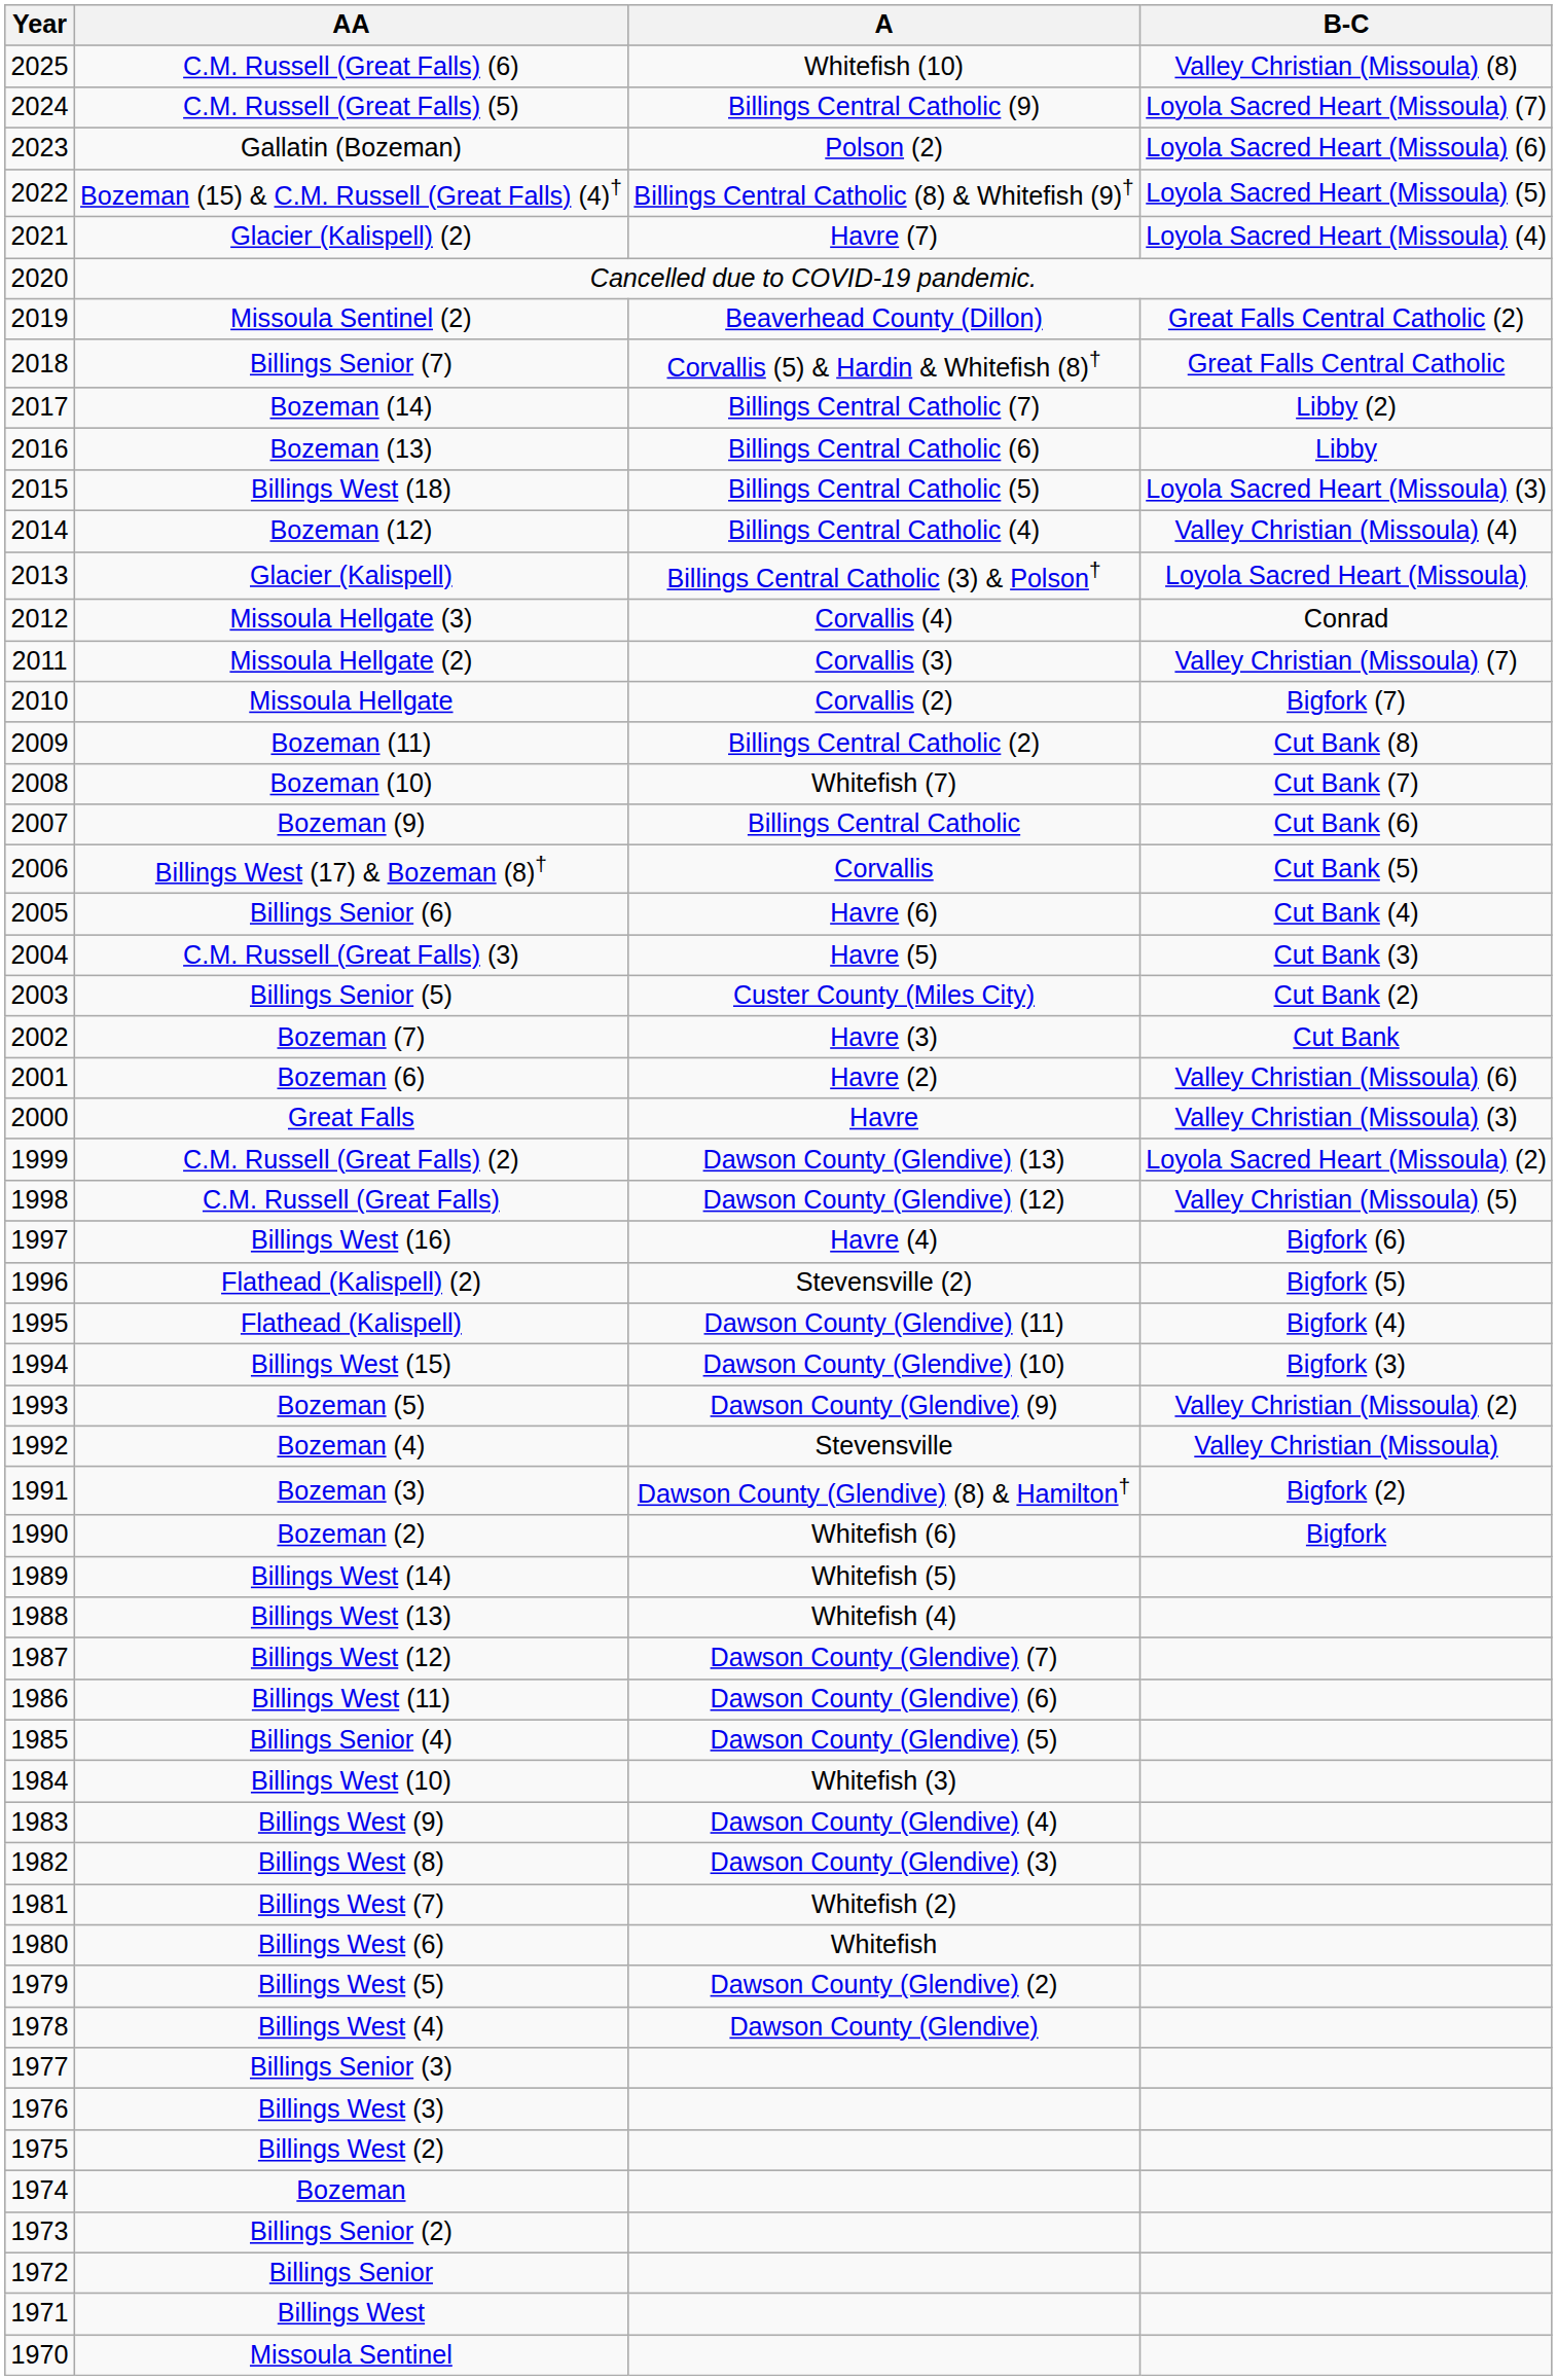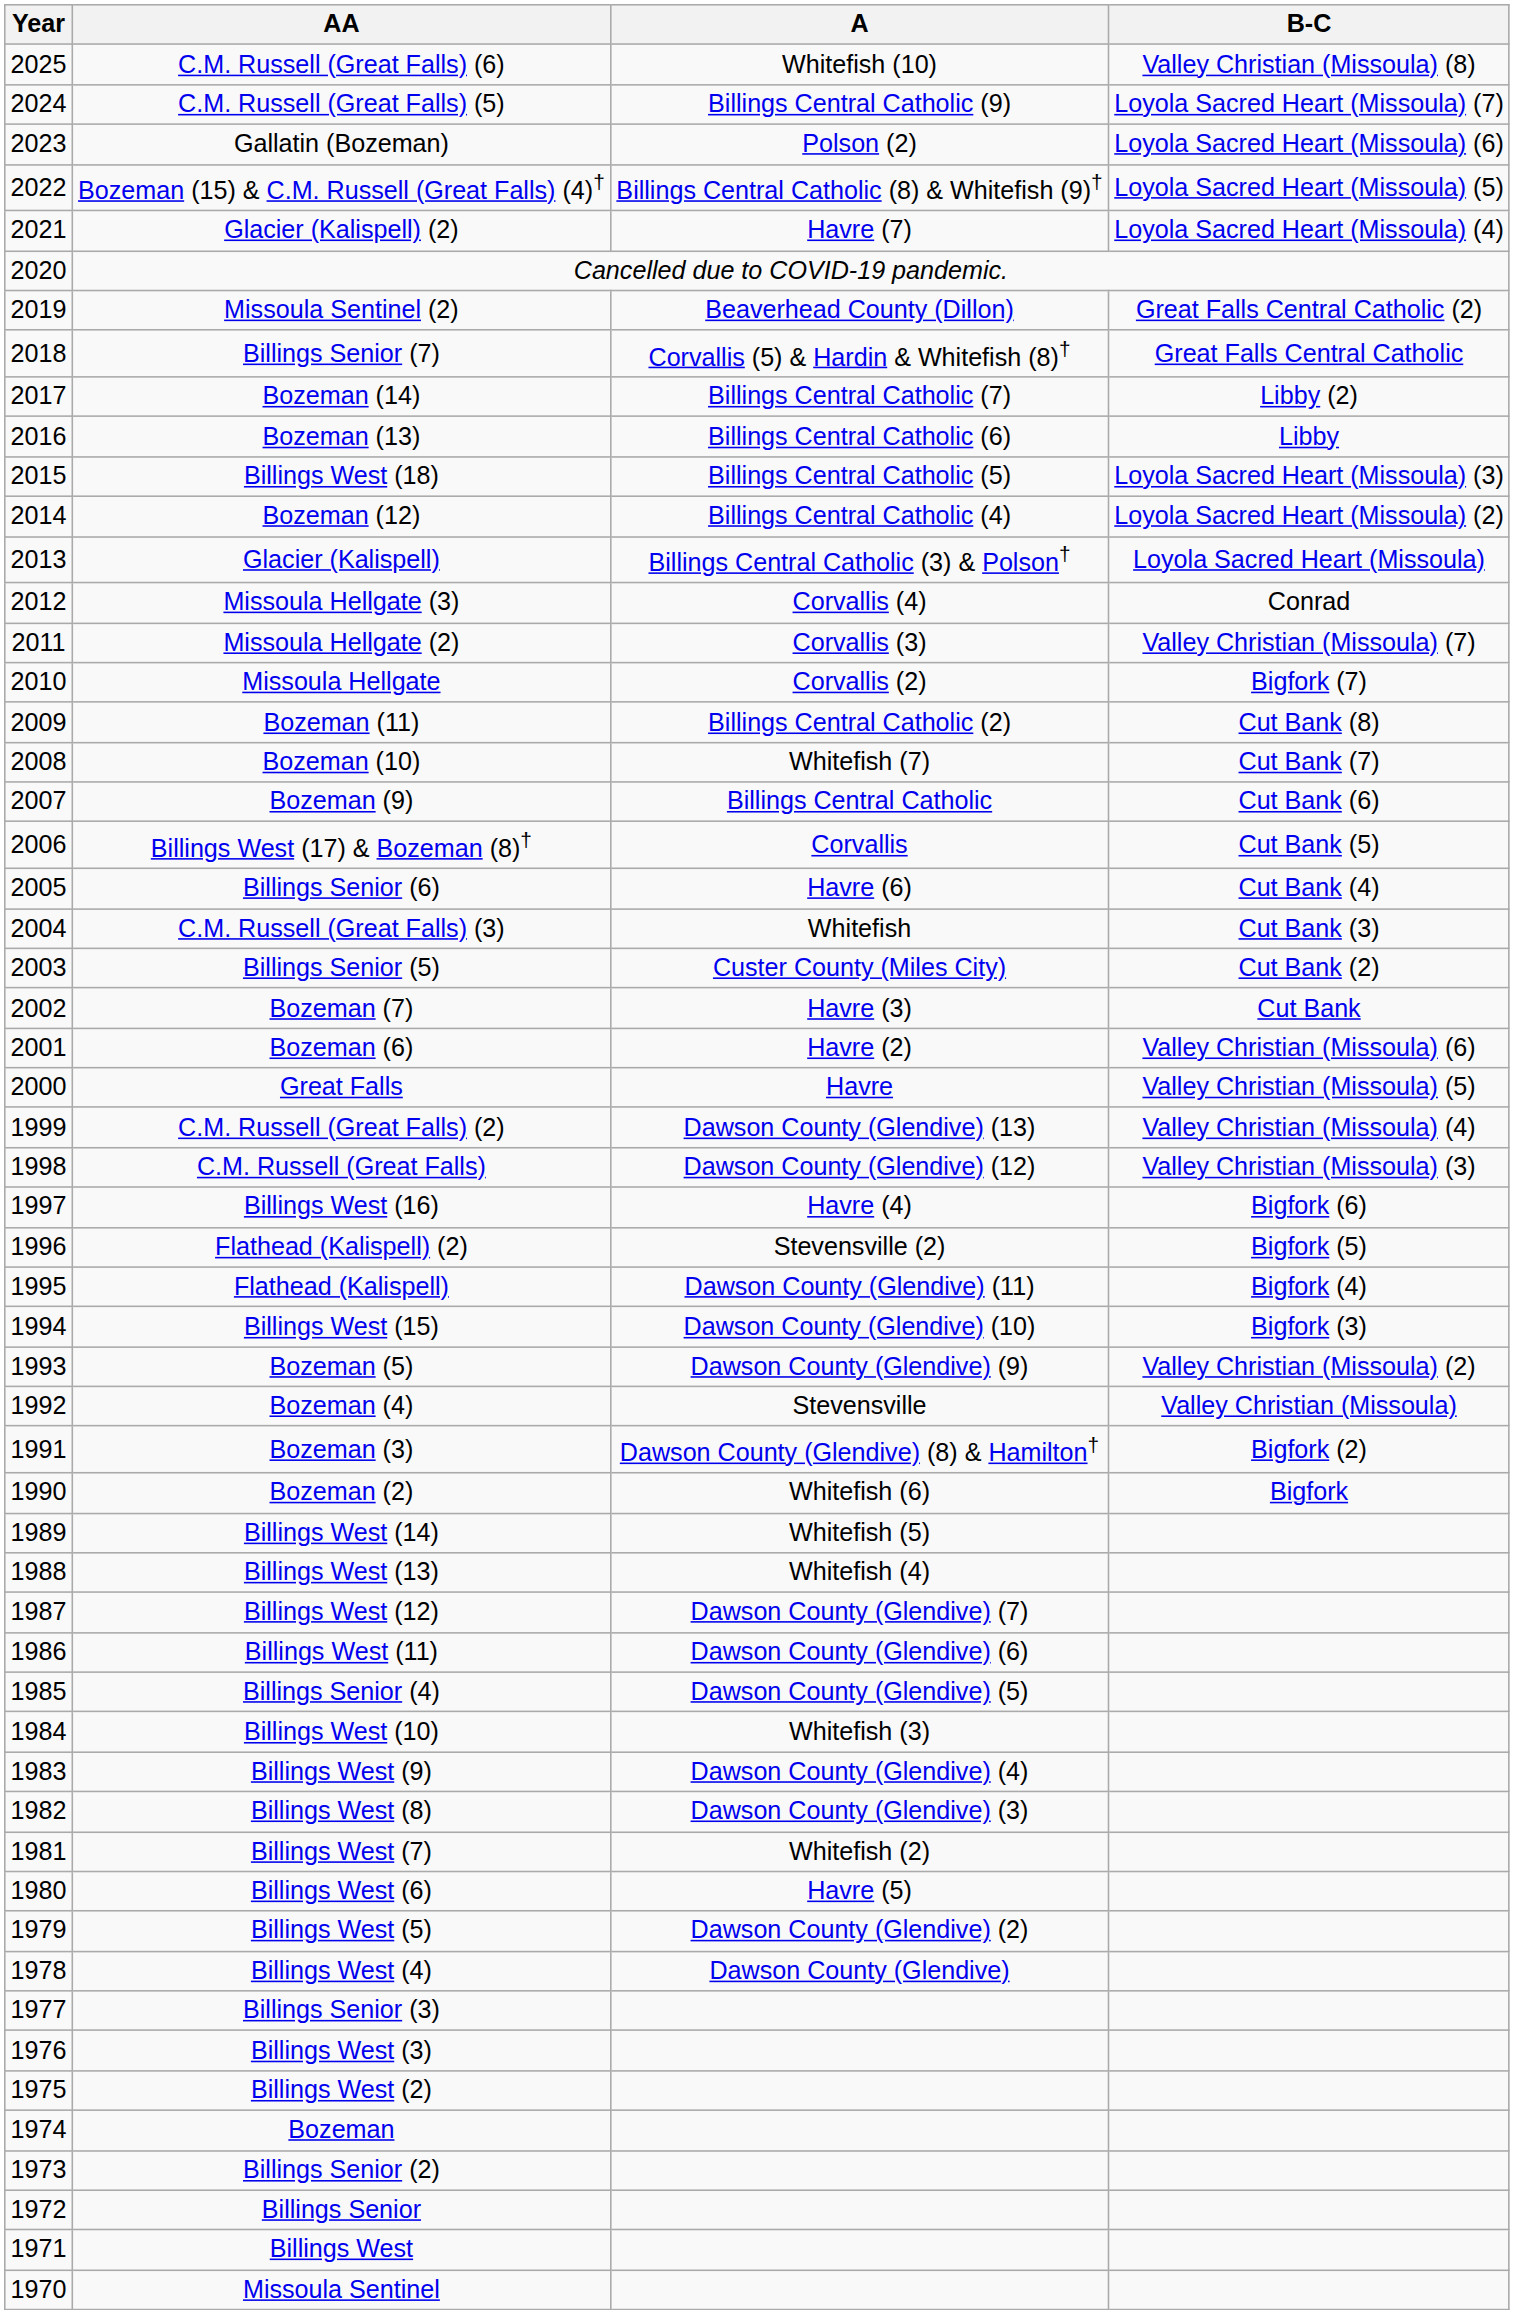 <table class="wikitable" style="text-align:center">
 <tr>
 <th>Year</th>
 <th>AA</th>
 <th>A</th>
 <th>B-C</th>
 </tr>
 <tr>
 <td>2025</td>
 <td><a href='#'>C.M. Russell (Great Falls)</a> (6)</td>
 <td>Whitefish (10)</td>
 <td><a href='#'>Valley Christian (Missoula)</a> (8)</td>
 </tr>
 <tr>
 <td>2024</td>
 <td><a href='#'>C.M. Russell (Great Falls)</a> (5)</td>
 <td><a href='#'>Billings Central Catholic</a> (9)</td>
 <td><a href='#'>Loyola Sacred Heart (Missoula)</a> (7)</td>
 </tr>
 <tr>
 <td>2023</td>
 <td>Gallatin (Bozeman)</td>
 <td><a href='#'>Polson</a> (2)</td>
 <td><a href='#'>Loyola Sacred Heart (Missoula)</a> (6)</td>
 </tr>
 <tr>
 <td>2022</td>
 <td><a href='#'>Bozeman</a> (15) & <a href='#'>C.M. Russell (Great Falls)</a> (4)<sup>†</sup></td>
 <td><a href='#'>Billings Central Catholic</a> (8) & Whitefish (9)<sup>†</sup></td>
 <td><a href='#'>Loyola Sacred Heart (Missoula)</a> (5)</td>
 </tr>
 <tr>
 <td>2021</td>
 <td><a href='#'>Glacier (Kalispell)</a> (2)</td>
 <td><a href='#'>Havre</a> (7)</td>
 <td><a href='#'>Loyola Sacred Heart (Missoula)</a> (4)</td>
 </tr>
 <tr>
 <td>2020</td>
 <td colspan="3"><em>Cancelled due to COVID-19 pandemic.</em></td>
 </tr>
 <tr>
 <td>2019</td>
 <td><a href='#'>Missoula Sentinel</a> (2)</td>
 <td><a href='#'>Beaverhead County (Dillon)</a></td>
 <td><a href='#'>Great Falls Central Catholic</a> (2)</td>
 </tr>
 <tr>
 <td>2018</td>
 <td><a href='#'>Billings Senior</a> (7)</td>
 <td><a href='#'>Corvallis</a> (5) & <a href='#'>Hardin</a> & Whitefish (8)<sup>†</sup></td>
 <td><a href='#'>Great Falls Central Catholic</a></td>
 </tr>
 <tr>
 <td>2017</td>
 <td><a href='#'>Bozeman</a> (14)</td>
 <td><a href='#'>Billings Central Catholic</a> (7)</td>
 <td><a href='#'>Libby</a> (2)</td>
 </tr>
 <tr>
 <td>2016</td>
 <td><a href='#'>Bozeman</a> (13)</td>
 <td><a href='#'>Billings Central Catholic</a> (6)</td>
 <td><a href='#'>Libby</a></td>
 </tr>
 <tr>
 <td>2015</td>
 <td><a href='#'>Billings West</a> (18)</td>
 <td><a href='#'>Billings Central Catholic</a> (5)</td>
 <td><a href='#'>Loyola Sacred Heart (Missoula)</a> (3)</td>
 </tr>
 <tr>
 <td>2014</td>
 <td><a href='#'>Bozeman</a> (12)</td>
 <td><a href='#'>Billings Central Catholic</a> (4)</td>
-<td><a href='#'>Valley Christian (Missoula)</a> (4)</td>
+<td><a href='#'>Loyola Sacred Heart (Missoula)</a> (2)</td>
 </tr>
 <tr>
 <td>2013</td>
 <td><a href='#'>Glacier (Kalispell)</a></td>
 <td><a href='#'>Billings Central Catholic</a> (3) & <a href='#'>Polson</a><sup>†</sup></td>
 <td><a href='#'>Loyola Sacred Heart (Missoula)</a></td>
 </tr>
 <tr>
 <td>2012</td>
 <td><a href='#'>Missoula Hellgate</a> (3)</td>
 <td><a href='#'>Corvallis</a> (4)</td>
 <td>Conrad</td>
 </tr>
 <tr>
 <td>2011</td>
 <td><a href='#'>Missoula Hellgate</a> (2)</td>
 <td><a href='#'>Corvallis</a> (3)</td>
 <td><a href='#'>Valley Christian (Missoula)</a> (7)</td>
 </tr>
 <tr>
 <td>2010</td>
 <td><a href='#'>Missoula Hellgate</a></td>
 <td><a href='#'>Corvallis</a> (2)</td>
 <td><a href='#'>Bigfork</a> (7)</td>
 </tr>
 <tr>
 <td>2009</td>
 <td><a href='#'>Bozeman</a> (11)</td>
 <td><a href='#'>Billings Central Catholic</a> (2)</td>
 <td><a href='#'>Cut Bank</a> (8)</td>
 </tr>
 <tr>
 <td>2008</td>
 <td><a href='#'>Bozeman</a> (10)</td>
 <td>Whitefish (7)</td>
 <td><a href='#'>Cut Bank</a> (7)</td>
 </tr>
 <tr>
 <td>2007</td>
 <td><a href='#'>Bozeman</a> (9)</td>
 <td><a href='#'>Billings Central Catholic</a></td>
 <td><a href='#'>Cut Bank</a> (6)</td>
 </tr>
 <tr>
 <td>2006</td>
 <td><a href='#'>Billings West</a> (17) & <a href='#'>Bozeman</a> (8)<sup>†</sup></td>
 <td><a href='#'>Corvallis</a></td>
 <td><a href='#'>Cut Bank</a> (5)</td>
 </tr>
 <tr>
 <td>2005</td>
 <td><a href='#'>Billings Senior</a> (6)</td>
 <td><a href='#'>Havre</a> (6)</td>
 <td><a href='#'>Cut Bank</a> (4)</td>
 </tr>
 <tr>
 <td>2004</td>
 <td><a href='#'>C.M. Russell (Great Falls)</a> (3)</td>
-<td><a href='#'>Havre</a> (5)</td>
+<td>Whitefish</td>
 <td><a href='#'>Cut Bank</a> (3)</td>
 </tr>
 <tr>
 <td>2003</td>
 <td><a href='#'>Billings Senior</a> (5)</td>
 <td><a href='#'>Custer County (Miles City)</a></td>
 <td><a href='#'>Cut Bank</a> (2)</td>
 </tr>
 <tr>
 <td>2002</td>
 <td><a href='#'>Bozeman</a> (7)</td>
 <td><a href='#'>Havre</a> (3)</td>
 <td><a href='#'>Cut Bank</a></td>
 </tr>
 <tr>
 <td>2001</td>
 <td><a href='#'>Bozeman</a> (6)</td>
 <td><a href='#'>Havre</a> (2)</td>
 <td><a href='#'>Valley Christian (Missoula)</a> (6)</td>
 </tr>
 <tr>
 <td>2000</td>
 <td><a href='#'>Great Falls</a></td>
 <td><a href='#'>Havre</a></td>
-<td><a href='#'>Valley Christian (Missoula)</a> (3)</td>
+<td><a href='#'>Valley Christian (Missoula)</a> (5)</td>
 </tr>
 <tr>
 <td>1999</td>
 <td><a href='#'>C.M. Russell (Great Falls)</a> (2)</td>
 <td><a href='#'>Dawson County (Glendive)</a> (13)</td>
-<td><a href='#'>Loyola Sacred Heart (Missoula)</a> (2)</td>
+<td><a href='#'>Valley Christian (Missoula)</a> (4)</td>
 </tr>
 <tr>
 <td>1998</td>
 <td><a href='#'>C.M. Russell (Great Falls)</a></td>
 <td><a href='#'>Dawson County (Glendive)</a> (12)</td>
-<td><a href='#'>Valley Christian (Missoula)</a> (5)</td>
+<td><a href='#'>Valley Christian (Missoula)</a> (3)</td>
 </tr>
 <tr>
 <td>1997</td>
 <td><a href='#'>Billings West</a> (16)</td>
 <td><a href='#'>Havre</a> (4)</td>
 <td><a href='#'>Bigfork</a> (6)</td>
 </tr>
 <tr>
 <td>1996</td>
 <td><a href='#'>Flathead (Kalispell)</a> (2)</td>
 <td>Stevensville (2)</td>
 <td><a href='#'>Bigfork</a> (5)</td>
 </tr>
 <tr>
 <td>1995</td>
 <td><a href='#'>Flathead (Kalispell)</a></td>
 <td><a href='#'>Dawson County (Glendive)</a> (11)</td>
 <td><a href='#'>Bigfork</a> (4)</td>
 </tr>
 <tr>
 <td>1994</td>
 <td><a href='#'>Billings West</a> (15)</td>
 <td><a href='#'>Dawson County (Glendive)</a> (10)</td>
 <td><a href='#'>Bigfork</a> (3)</td>
 </tr>
 <tr>
 <td>1993</td>
 <td><a href='#'>Bozeman</a> (5)</td>
 <td><a href='#'>Dawson County (Glendive)</a> (9)</td>
 <td><a href='#'>Valley Christian (Missoula)</a> (2)</td>
 </tr>
 <tr>
 <td>1992</td>
 <td><a href='#'>Bozeman</a> (4)</td>
 <td>Stevensville</td>
 <td><a href='#'>Valley Christian (Missoula)</a></td>
 </tr>
 <tr>
 <td>1991</td>
 <td><a href='#'>Bozeman</a> (3)</td>
 <td><a href='#'>Dawson County (Glendive)</a> (8) & <a href='#'>Hamilton</a><sup>†</sup></td>
 <td><a href='#'>Bigfork</a> (2)</td>
 </tr>
 <tr>
 <td>1990</td>
 <td><a href='#'>Bozeman</a> (2)</td>
 <td>Whitefish (6)</td>
 <td><a href='#'>Bigfork</a></td>
 </tr>
 <tr>
 <td>1989</td>
 <td><a href='#'>Billings West</a> (14)</td>
 <td>Whitefish (5)</td>
 <td></td>
 </tr>
 <tr>
 <td>1988</td>
 <td><a href='#'>Billings West</a> (13)</td>
 <td>Whitefish (4)</td>
 <td></td>
 </tr>
 <tr>
 <td>1987</td>
 <td><a href='#'>Billings West</a> (12)</td>
 <td><a href='#'>Dawson County (Glendive)</a> (7)</td>
 <td></td>
 </tr>
 <tr>
 <td>1986</td>
 <td><a href='#'>Billings West</a> (11)</td>
 <td><a href='#'>Dawson County (Glendive)</a> (6)</td>
 <td></td>
 </tr>
 <tr>
 <td>1985</td>
 <td><a href='#'>Billings Senior</a> (4)</td>
 <td><a href='#'>Dawson County (Glendive)</a> (5)</td>
 <td></td>
 </tr>
 <tr>
 <td>1984</td>
 <td><a href='#'>Billings West</a> (10)</td>
 <td>Whitefish (3)</td>
 <td></td>
 </tr>
 <tr>
 <td>1983</td>
 <td><a href='#'>Billings West</a> (9)</td>
 <td><a href='#'>Dawson County (Glendive)</a> (4)</td>
 <td></td>
 </tr>
 <tr>
 <td>1982</td>
 <td><a href='#'>Billings West</a> (8)</td>
 <td><a href='#'>Dawson County (Glendive)</a> (3)</td>
 <td></td>
 </tr>
 <tr>
 <td>1981</td>
 <td><a href='#'>Billings West</a> (7)</td>
 <td>Whitefish (2)</td>
 <td></td>
 </tr>
 <tr>
 <td>1980</td>
 <td><a href='#'>Billings West</a> (6)</td>
-<td>Whitefish</td>
+<td><a href='#'>Havre</a> (5)</td>
 <td></td>
 </tr>
 <tr>
 <td>1979</td>
 <td><a href='#'>Billings West</a> (5)</td>
 <td><a href='#'>Dawson County (Glendive)</a> (2)</td>
 <td></td>
 </tr>
 <tr>
 <td>1978</td>
 <td><a href='#'>Billings West</a> (4)</td>
 <td><a href='#'>Dawson County (Glendive)</a></td>
 <td></td>
 </tr>
 <tr>
 <td>1977</td>
 <td><a href='#'>Billings Senior</a> (3)</td>
 <td></td>
 <td></td>
 </tr>
 <tr>
 <td>1976</td>
 <td><a href='#'>Billings West</a> (3)</td>
 <td></td>
 <td></td>
 </tr>
 <tr>
 <td>1975</td>
 <td><a href='#'>Billings West</a> (2)</td>
 <td></td>
 <td></td>
 </tr>
 <tr>
 <td>1974</td>
 <td><a href='#'>Bozeman</a></td>
 <td></td>
 <td></td>
 </tr>
 <tr>
 <td>1973</td>
 <td><a href='#'>Billings Senior</a> (2)</td>
 <td></td>
 <td></td>
 </tr>
 <tr>
 <td>1972</td>
 <td><a href='#'>Billings Senior</a></td>
 <td></td>
 <td></td>
 </tr>
 <tr>
 <td>1971</td>
 <td><a href='#'>Billings West</a></td>
 <td></td>
 <td></td>
 </tr>
 <tr>
 <td>1970</td>
 <td><a href='#'>Missoula Sentinel</a></td>
 <td></td>
 <td></td>
 </tr>
 </table>
